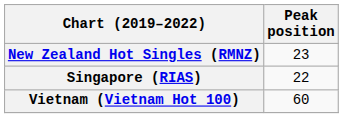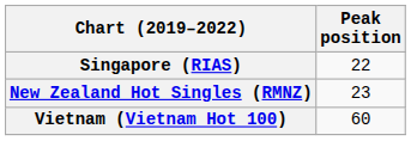 <table class="wikitable sortable plainrowheaders" style="text-align:center">
 <tr>
 <th scope="col">Chart (2019–2022)</th>
 <th scope="col">Peak<br>position</th>
 </tr>
 <tr>
+<th scope="row">Singapore (<a href='#'>RIAS</a>)</th>
+<td>22</td>
+</tr>
+<tr>
 <th scope="row"><a href='#'>New Zealand Hot Singles</a> (<a href='#'>RMNZ</a>)</th>
 <td>23</td>
-</tr>
-<tr>
-<th scope="row">Singapore (<a href='#'>RIAS</a>)</th>
-<td>22</td>
 </tr>
 <tr>
 <th scope="row">Vietnam (<a href='#'>Vietnam Hot 100</a>)</th>
 <td>60</td>
 </tr>
 <tr>
 </tr>
 </table>
